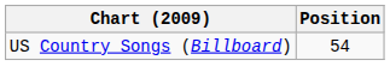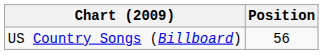 <table class="wikitable sortable">
 <tr>
 <th scope="col">Chart (2009)</th>
 <th scope="col">Position</th>
 </tr>
 <tr>
 <td>US <a href='#'>Country Songs</a> (<em><a href='#'>Billboard</a></em>)</td>
-<td align="center">54</td>
+<td align="center">56</td>
 </tr>
 </table>
